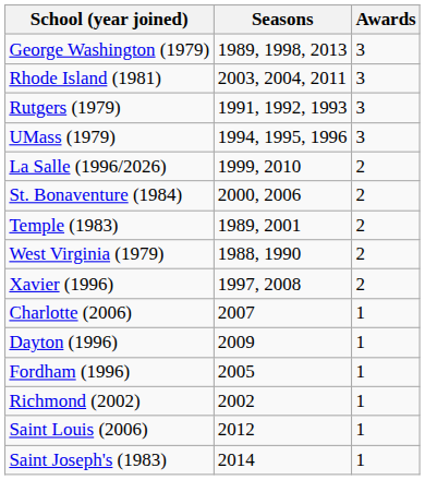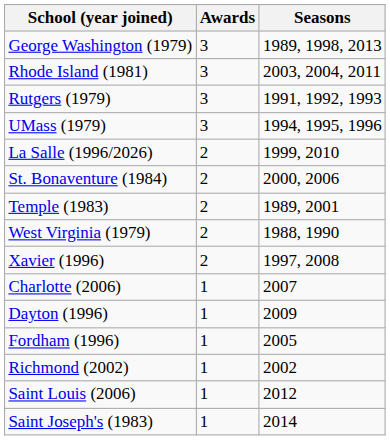 <table class="wikitable" border="1">
 <tr>
 <th>School (year joined)</th>
+<th>Awards</th>
 <th>Seasons</th>
-<th>Awards</th>
 </tr>
 <tr>
 <td><a href='#'>George Washington</a> (1979)</td>
+<td>3</td>
 <td>1989, 1998, 2013</td>
-<td>3</td>
 </tr>
 <tr>
 <td><a href='#'>Rhode Island</a> (1981)</td>
+<td>3</td>
 <td>2003, 2004, 2011</td>
-<td>3</td>
 </tr>
 <tr>
 <td><a href='#'>Rutgers</a> (1979)</td>
+<td>3</td>
 <td>1991, 1992, 1993</td>
-<td>3</td>
 </tr>
 <tr>
 <td><a href='#'>UMass</a> (1979)</td>
+<td>3</td>
 <td>1994, 1995, 1996</td>
-<td>3</td>
 </tr>
 <tr>
 <td><a href='#'>La Salle</a> (1996/2026)</td>
+<td>2</td>
 <td>1999, 2010</td>
-<td>2</td>
 </tr>
 <tr>
 <td><a href='#'>St. Bonaventure</a> (1984)</td>
+<td>2</td>
 <td>2000, 2006</td>
-<td>2</td>
 </tr>
 <tr>
 <td><a href='#'>Temple</a> (1983)</td>
+<td>2</td>
 <td>1989, 2001</td>
-<td>2</td>
 </tr>
 <tr>
 <td><a href='#'>West Virginia</a> (1979)</td>
+<td>2</td>
 <td>1988, 1990</td>
-<td>2</td>
 </tr>
 <tr>
 <td><a href='#'>Xavier</a> (1996)</td>
+<td>2</td>
 <td>1997, 2008</td>
-<td>2</td>
 </tr>
 <tr>
 <td><a href='#'>Charlotte</a> (2006)</td>
+<td>1</td>
 <td>2007</td>
-<td>1</td>
 </tr>
 <tr>
 <td><a href='#'>Dayton</a> (1996)</td>
+<td>1</td>
 <td>2009</td>
-<td>1</td>
 </tr>
 <tr>
 <td><a href='#'>Fordham</a> (1996)</td>
+<td>1</td>
 <td>2005</td>
-<td>1</td>
 </tr>
 <tr>
 <td><a href='#'>Richmond</a> (2002)</td>
+<td>1</td>
 <td>2002</td>
-<td>1</td>
 </tr>
 <tr>
 <td><a href='#'>Saint Louis</a> (2006)</td>
+<td>1</td>
 <td>2012</td>
-<td>1</td>
 </tr>
 <tr>
 <td><a href='#'>Saint Joseph's</a> (1983)</td>
+<td>1</td>
 <td>2014</td>
-<td>1</td>
 </tr>
 </table>
